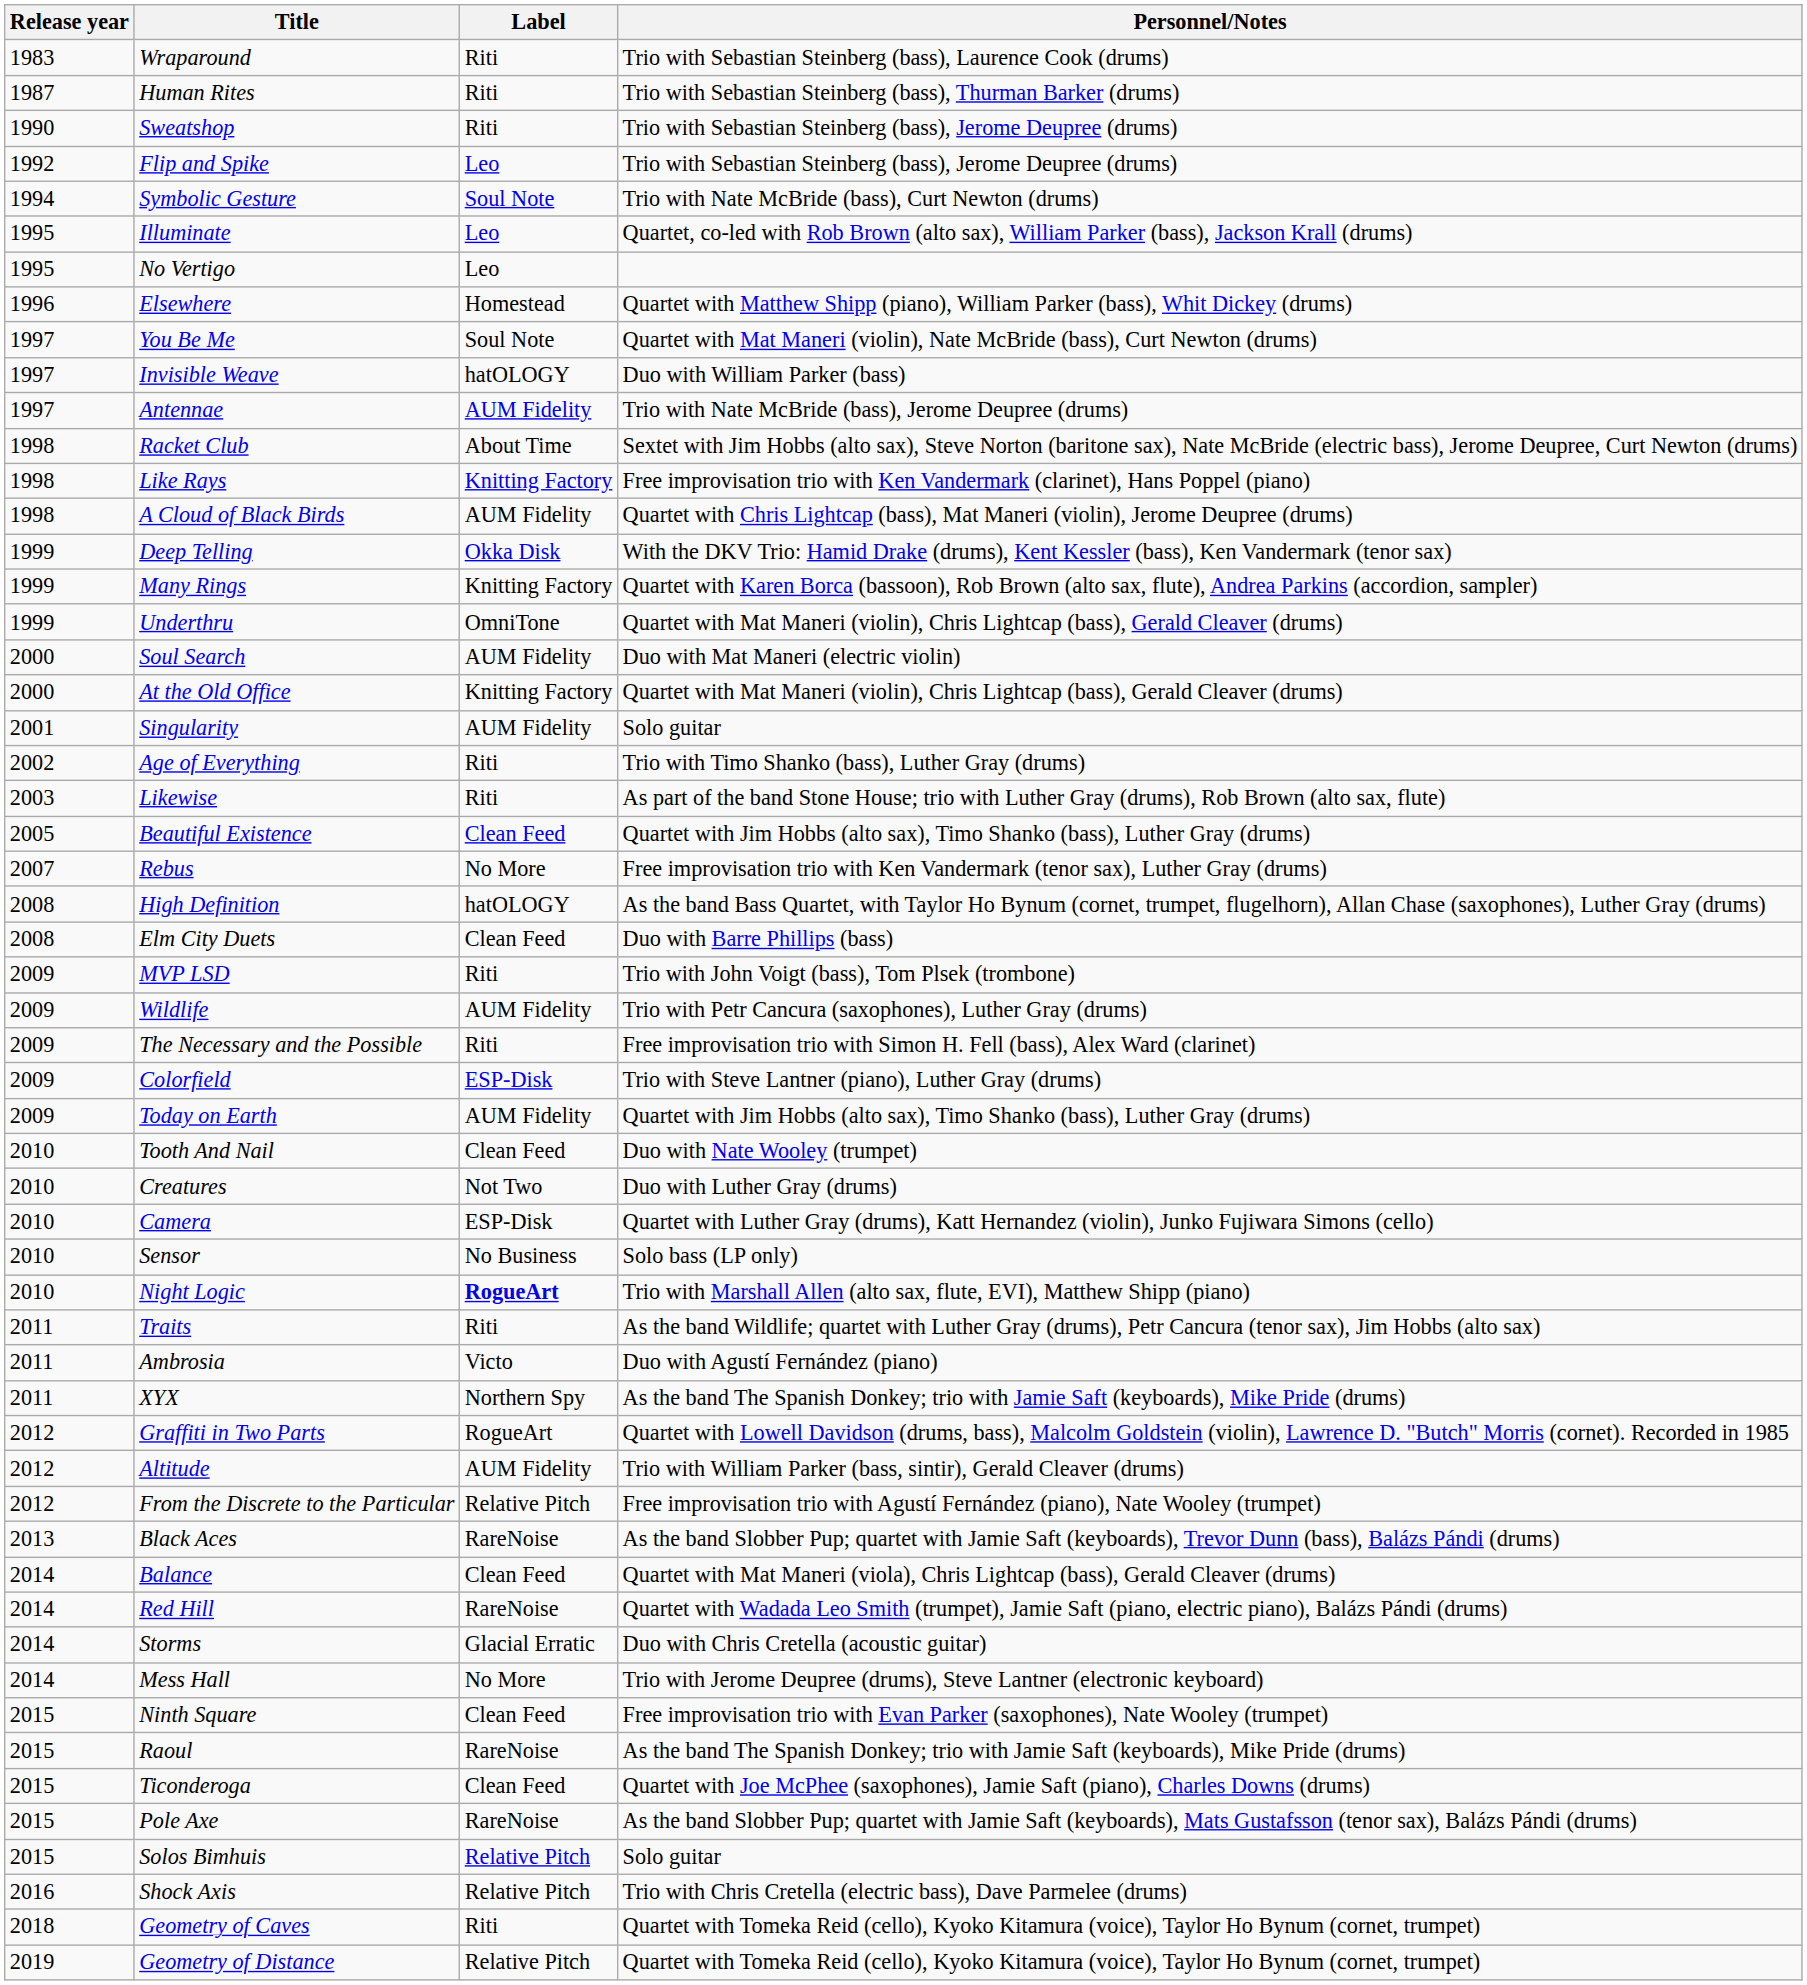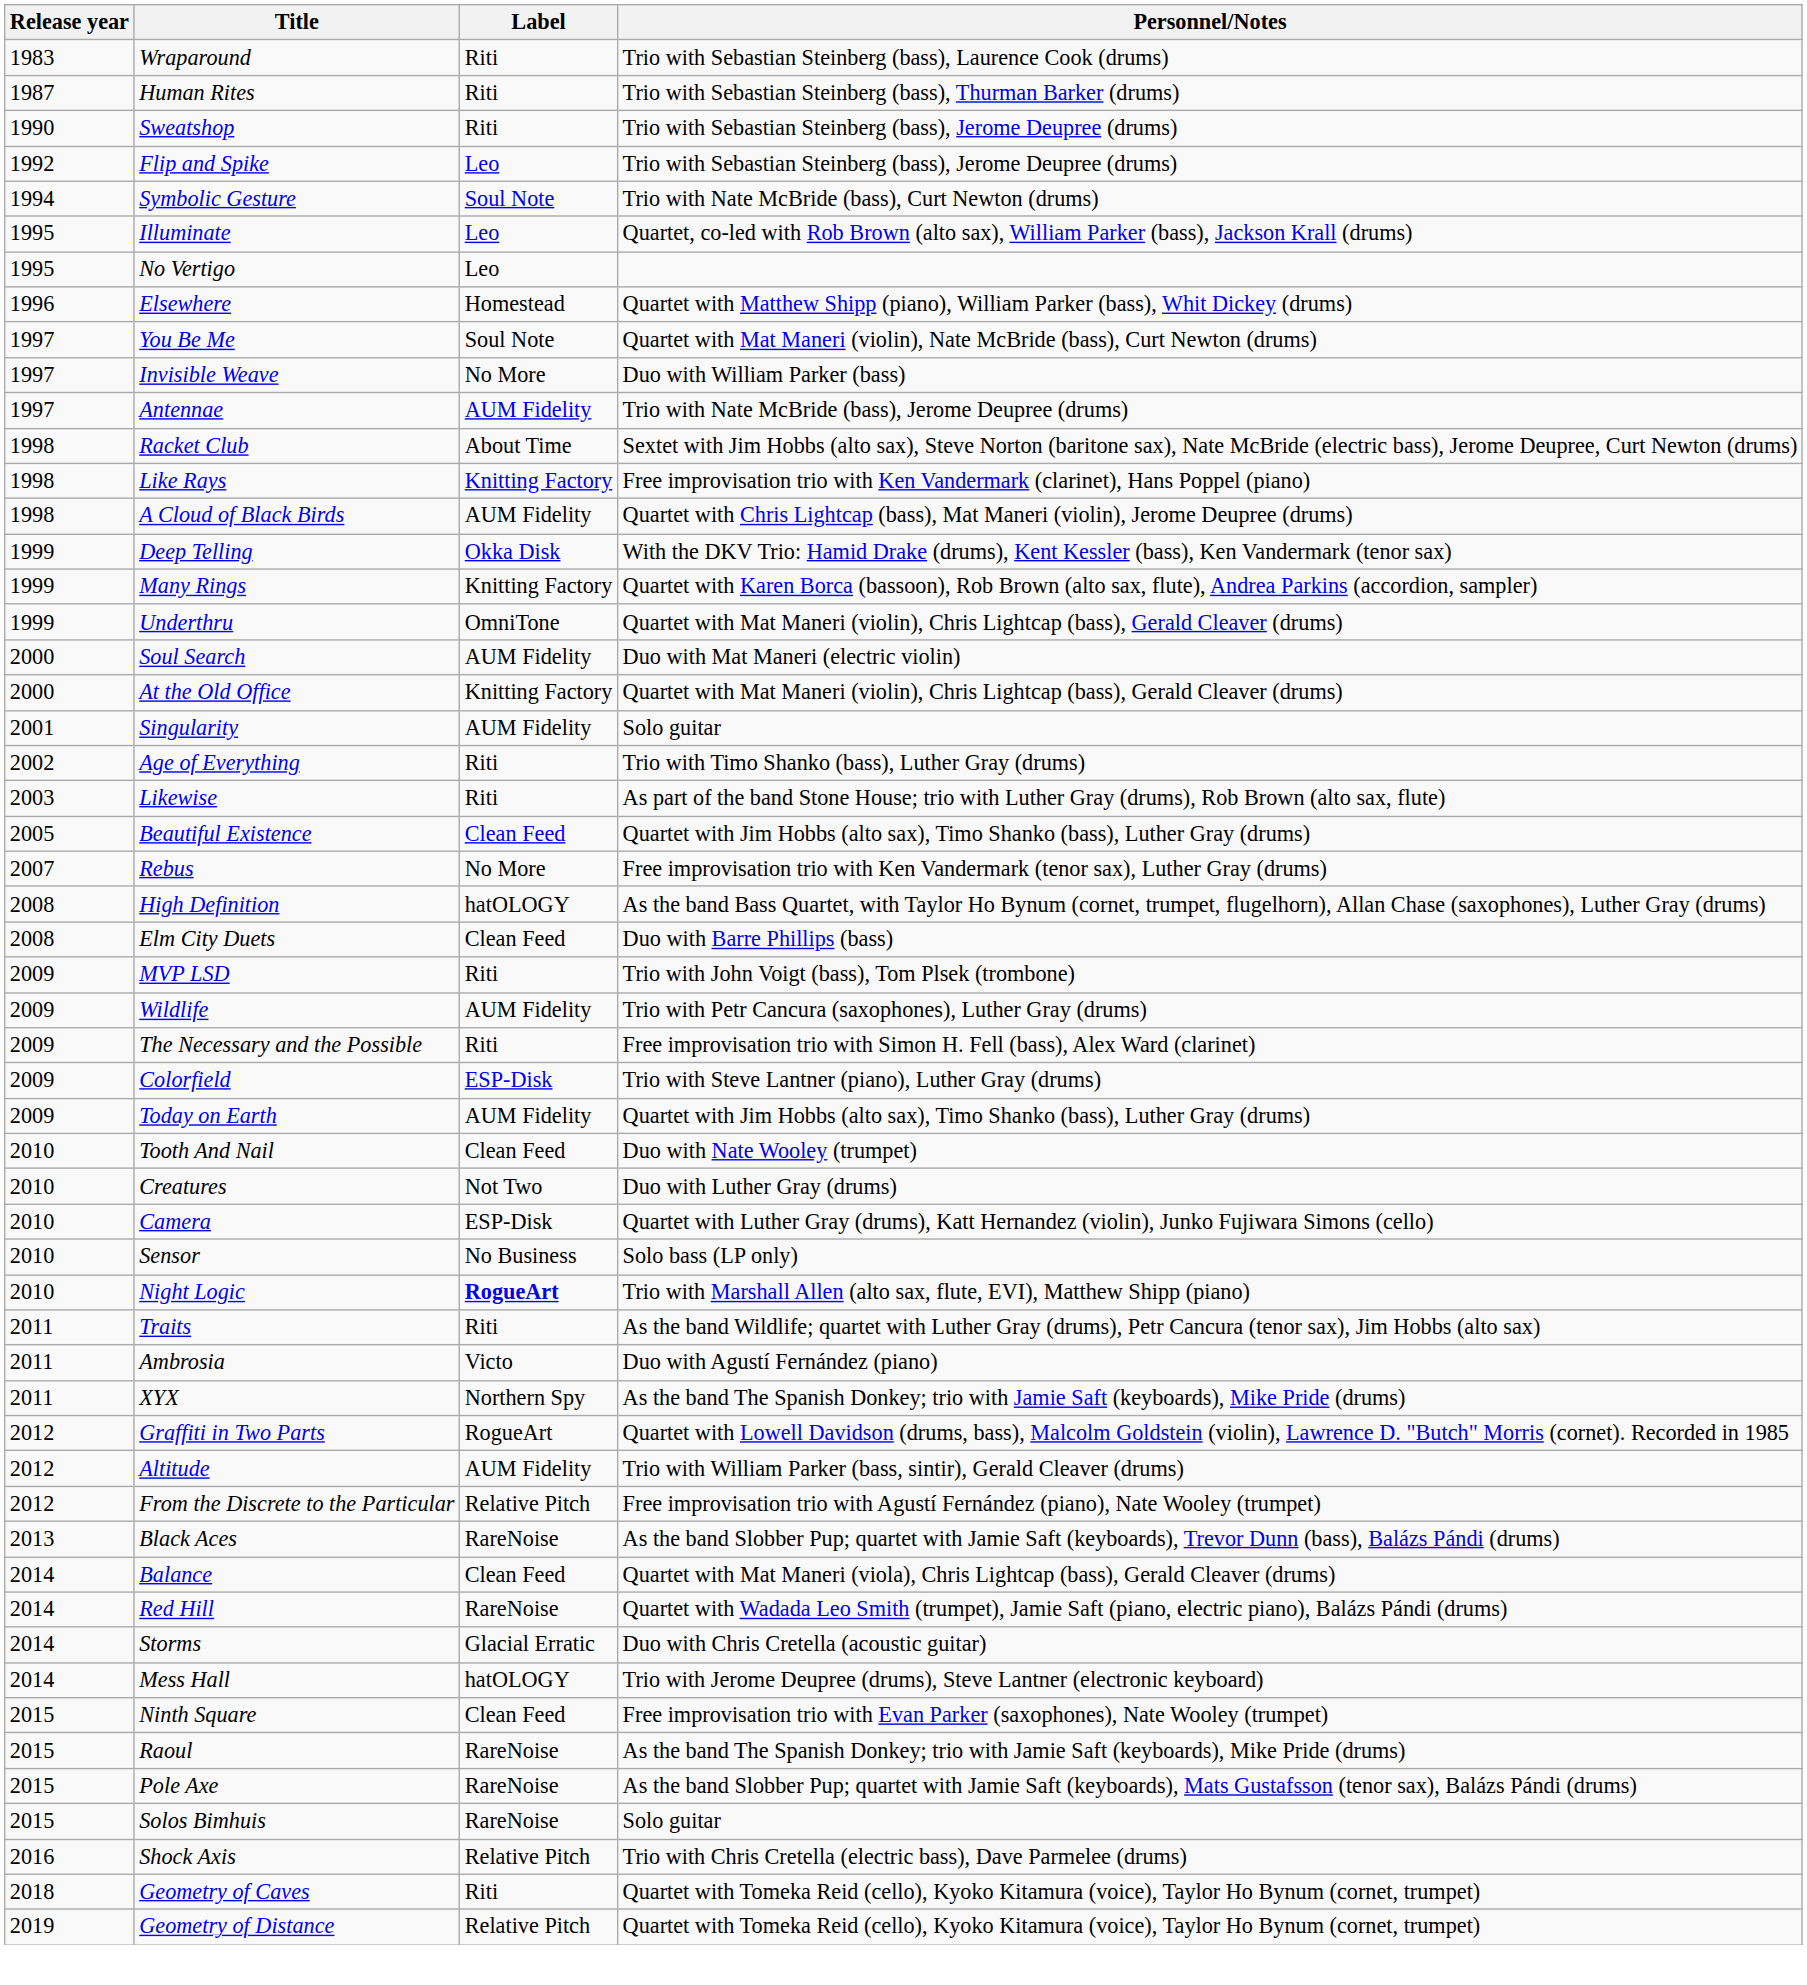 <table class="wikitable sortable">
 <tr>
 <th>Release year</th>
 <th>Title</th>
 <th>Label</th>
 <th>Personnel/Notes</th>
 </tr>
 <tr>
 <td>1983</td>
 <td><em>Wraparound</em></td>
 <td>Riti</td>
 <td>Trio with Sebastian Steinberg (bass), Laurence Cook (drums)</td>
 </tr>
 <tr>
 <td>1987</td>
 <td><em>Human Rites</em></td>
 <td>Riti</td>
 <td>Trio with Sebastian Steinberg (bass), <a href='#'>Thurman Barker</a> (drums)</td>
 </tr>
 <tr>
 <td>1990</td>
 <td><em><a href='#'>Sweatshop</a></em></td>
 <td>Riti</td>
 <td>Trio with Sebastian Steinberg (bass), <a href='#'>Jerome Deupree</a> (drums)</td>
 </tr>
 <tr>
 <td>1992</td>
 <td><em><a href='#'>Flip and Spike</a></em></td>
 <td><a href='#'>Leo</a></td>
 <td>Trio with Sebastian Steinberg (bass), Jerome Deupree (drums)</td>
 </tr>
 <tr>
 <td>1994</td>
 <td><em><a href='#'>Symbolic Gesture</a></em></td>
 <td><a href='#'>Soul Note</a></td>
 <td>Trio with Nate McBride (bass), Curt Newton (drums)</td>
 </tr>
 <tr>
 <td>1995</td>
 <td><em><a href='#'>Illuminate</a></em></td>
 <td><a href='#'>Leo</a></td>
 <td>Quartet, co-led with <a href='#'>Rob Brown</a> (alto sax), <a href='#'>William Parker</a> (bass), <a href='#'>Jackson Krall</a> (drums)</td>
 </tr>
 <tr>
 <td>1995</td>
 <td><em>No Vertigo</em></td>
 <td>Leo</td>
 <td></td>
 </tr>
 <tr>
 <td>1996</td>
 <td><em><a href='#'>Elsewhere</a></em></td>
 <td>Homestead</td>
 <td>Quartet with <a href='#'>Matthew Shipp</a> (piano), William Parker (bass), <a href='#'>Whit Dickey</a> (drums)</td>
 </tr>
 <tr>
 <td>1997</td>
 <td><em><a href='#'>You Be Me</a></em></td>
 <td>Soul Note</td>
 <td>Quartet with <a href='#'>Mat Maneri</a> (violin), Nate McBride (bass), Curt Newton (drums)</td>
 </tr>
 <tr>
 <td>1997</td>
 <td><em><a href='#'>Invisible Weave</a></em></td>
-<td>hatOLOGY</td>
+<td>No More</td>
 <td>Duo with William Parker (bass)</td>
 </tr>
 <tr>
 <td>1997</td>
 <td><em><a href='#'>Antennae</a></em></td>
 <td><a href='#'>AUM Fidelity</a></td>
 <td>Trio with Nate McBride (bass), Jerome Deupree (drums)</td>
 </tr>
 <tr>
 <td>1998</td>
 <td><em><a href='#'>Racket Club</a></em></td>
 <td>About Time</td>
 <td>Sextet with Jim Hobbs (alto sax), Steve Norton (baritone sax), Nate McBride (electric bass), Jerome Deupree, Curt Newton (drums)</td>
 </tr>
 <tr>
 <td>1998</td>
 <td><em><a href='#'>Like Rays</a></em></td>
 <td><a href='#'>Knitting Factory</a></td>
 <td>Free improvisation trio with <a href='#'>Ken Vandermark</a> (clarinet), Hans Poppel (piano)</td>
 </tr>
 <tr>
 <td>1998</td>
 <td><em><a href='#'>A Cloud of Black Birds</a></em></td>
 <td>AUM Fidelity</td>
 <td>Quartet with <a href='#'>Chris Lightcap</a> (bass), Mat Maneri (violin), Jerome Deupree (drums)</td>
 </tr>
 <tr>
 <td>1999</td>
 <td><em><a href='#'>Deep Telling</a></em></td>
 <td><a href='#'>Okka Disk</a></td>
 <td>With the DKV Trio: <a href='#'>Hamid Drake</a> (drums), <a href='#'>Kent Kessler</a> (bass), Ken Vandermark (tenor sax)</td>
 </tr>
 <tr>
 <td>1999</td>
 <td><em><a href='#'>Many Rings</a></em></td>
 <td>Knitting Factory</td>
 <td>Quartet with <a href='#'>Karen Borca</a> (bassoon), Rob Brown (alto sax, flute), <a href='#'>Andrea Parkins</a> (accordion, sampler)</td>
 </tr>
 <tr>
 <td>1999</td>
 <td><em><a href='#'>Underthru</a></em></td>
 <td>OmniTone</td>
 <td>Quartet with Mat Maneri (violin), Chris Lightcap (bass), <a href='#'>Gerald Cleaver</a> (drums)</td>
 </tr>
 <tr>
 <td>2000</td>
 <td><em><a href='#'>Soul Search</a></em></td>
 <td>AUM Fidelity</td>
 <td>Duo with Mat Maneri (electric violin)</td>
 </tr>
 <tr>
 <td>2000</td>
 <td><em><a href='#'>At the Old Office</a></em></td>
 <td>Knitting Factory</td>
 <td>Quartet with Mat Maneri (violin), Chris Lightcap (bass), Gerald Cleaver (drums)</td>
 </tr>
 <tr>
 <td>2001</td>
 <td><em><a href='#'>Singularity</a></em></td>
 <td>AUM Fidelity</td>
 <td>Solo guitar</td>
 </tr>
 <tr>
 <td>2002</td>
 <td><em><a href='#'>Age of Everything</a></em></td>
 <td>Riti</td>
 <td>Trio with Timo Shanko (bass), Luther Gray (drums)</td>
 </tr>
 <tr>
 <td>2003</td>
 <td><em><a href='#'>Likewise</a></em></td>
 <td>Riti</td>
 <td>As part of the band Stone House; trio with Luther Gray (drums), Rob Brown (alto sax, flute)</td>
 </tr>
 <tr>
 <td>2005</td>
 <td><em><a href='#'>Beautiful Existence</a></em></td>
 <td><a href='#'>Clean Feed</a></td>
 <td>Quartet with Jim Hobbs (alto sax), Timo Shanko (bass), Luther Gray (drums)</td>
 </tr>
 <tr>
 <td>2007</td>
 <td><em><a href='#'>Rebus</a></em></td>
 <td>No More</td>
 <td>Free improvisation trio with Ken Vandermark (tenor sax), Luther Gray (drums)</td>
 </tr>
 <tr>
 <td>2008</td>
 <td><em><a href='#'>High Definition</a></em></td>
 <td>hatOLOGY</td>
 <td>As the band Bass Quartet, with Taylor Ho Bynum (cornet, trumpet, flugelhorn), Allan Chase (saxophones), Luther Gray (drums)</td>
 </tr>
 <tr>
 <td>2008</td>
 <td><em>Elm City Duets</em></td>
 <td>Clean Feed</td>
 <td>Duo with <a href='#'>Barre Phillips</a> (bass)</td>
 </tr>
 <tr>
 <td>2009</td>
 <td><em><a href='#'>MVP LSD</a></em></td>
 <td>Riti</td>
 <td>Trio with John Voigt (bass), Tom Plsek (trombone)</td>
 </tr>
 <tr>
 <td>2009</td>
 <td><em><a href='#'>Wildlife</a></em></td>
 <td>AUM Fidelity</td>
 <td>Trio with Petr Cancura (saxophones), Luther Gray (drums)</td>
 </tr>
 <tr>
 <td>2009</td>
 <td><em>The Necessary and the Possible</em></td>
 <td>Riti</td>
 <td>Free improvisation trio with Simon H. Fell (bass), Alex Ward (clarinet)</td>
 </tr>
 <tr>
 <td>2009</td>
 <td><em><a href='#'>Colorfield</a></em></td>
 <td><a href='#'>ESP-Disk</a></td>
 <td>Trio with Steve Lantner (piano), Luther Gray (drums)</td>
 </tr>
 <tr>
 <td>2009</td>
 <td><em><a href='#'>Today on Earth</a></em></td>
 <td>AUM Fidelity</td>
 <td>Quartet with Jim Hobbs (alto sax), Timo Shanko (bass), Luther Gray (drums)</td>
 </tr>
 <tr>
 <td>2010</td>
 <td><em>Tooth And Nail</em></td>
 <td>Clean Feed</td>
 <td>Duo with <a href='#'>Nate Wooley</a> (trumpet)</td>
 </tr>
 <tr>
 <td>2010</td>
 <td><em>Creatures</em></td>
 <td>Not Two</td>
 <td>Duo with Luther Gray (drums)</td>
 </tr>
 <tr>
 <td>2010</td>
 <td><em><a href='#'>Camera</a></em></td>
 <td>ESP-Disk</td>
 <td>Quartet with Luther Gray (drums), Katt Hernandez (violin), Junko Fujiwara Simons (cello)</td>
 </tr>
 <tr>
 <td>2010</td>
 <td><em>Sensor</em></td>
 <td>No Business</td>
 <td>Solo bass (LP only)</td>
 </tr>
 <tr>
 <td>2010</td>
 <td><em><a href='#'>Night Logic</a></em></td>
 <td><strong><a href='#'>RogueArt</a></strong></td>
 <td>Trio with <a href='#'>Marshall Allen</a> (alto sax, flute, EVI), Matthew Shipp (piano)</td>
 </tr>
 <tr>
 <td>2011</td>
 <td><em><a href='#'>Traits</a></em></td>
 <td>Riti</td>
 <td>As the band Wildlife; quartet with Luther Gray (drums), Petr Cancura (tenor sax), Jim Hobbs (alto sax)</td>
 </tr>
 <tr>
 <td>2011</td>
 <td><em>Ambrosia</em></td>
 <td>Victo</td>
 <td>Duo with Agustí Fernández (piano)</td>
 </tr>
 <tr>
 <td>2011</td>
 <td><em>XYX</em></td>
 <td>Northern Spy</td>
 <td>As the band The Spanish Donkey; trio with <a href='#'>Jamie Saft</a> (keyboards), <a href='#'>Mike Pride</a> (drums)</td>
 </tr>
 <tr>
 <td>2012</td>
 <td><em><a href='#'>Graffiti in Two Parts</a></em></td>
 <td>RogueArt</td>
 <td>Quartet with <a href='#'>Lowell Davidson</a> (drums, bass), <a href='#'>Malcolm Goldstein</a> (violin), <a href='#'>Lawrence D. "Butch" Morris</a> (cornet). Recorded in 1985</td>
 </tr>
 <tr>
 <td>2012</td>
 <td><em><a href='#'>Altitude</a></em></td>
 <td>AUM Fidelity</td>
 <td>Trio with William Parker (bass, sintir), Gerald Cleaver (drums)</td>
 </tr>
 <tr>
 <td>2012</td>
 <td><em>From the Discrete to the Particular</em></td>
 <td>Relative Pitch</td>
 <td>Free improvisation trio with Agustí Fernández (piano), Nate Wooley (trumpet)</td>
 </tr>
 <tr>
 <td>2013</td>
 <td><em>Black Aces</em></td>
 <td>RareNoise</td>
 <td>As the band Slobber Pup; quartet with Jamie Saft (keyboards), <a href='#'>Trevor Dunn</a> (bass), <a href='#'>Balázs Pándi</a> (drums)</td>
 </tr>
 <tr>
 <td>2014</td>
 <td><em><a href='#'>Balance</a></em></td>
 <td>Clean Feed</td>
 <td>Quartet with Mat Maneri (viola), Chris Lightcap (bass), Gerald Cleaver (drums)</td>
 </tr>
 <tr>
 <td>2014</td>
 <td><em><a href='#'>Red Hill</a></em></td>
 <td>RareNoise</td>
 <td>Quartet with <a href='#'>Wadada Leo Smith</a> (trumpet), Jamie Saft (piano, electric piano), Balázs Pándi (drums)</td>
 </tr>
 <tr>
 <td>2014</td>
 <td><em>Storms</em></td>
 <td>Glacial Erratic</td>
 <td>Duo with Chris Cretella (acoustic guitar)</td>
 </tr>
 <tr>
 <td>2014</td>
 <td><em>Mess Hall</em></td>
-<td>No More</td>
+<td>hatOLOGY</td>
 <td>Trio with Jerome Deupree (drums), Steve Lantner (electronic keyboard)</td>
 </tr>
 <tr>
 <td>2015</td>
 <td><em>Ninth Square</em></td>
 <td>Clean Feed</td>
 <td>Free improvisation trio with <a href='#'>Evan Parker</a> (saxophones), Nate Wooley (trumpet)</td>
 </tr>
 <tr>
 <td>2015</td>
 <td><em>Raoul</em></td>
 <td>RareNoise</td>
 <td>As the band The Spanish Donkey; trio with Jamie Saft (keyboards), Mike Pride (drums)</td>
 </tr>
 <tr>
 <td>2015</td>
-<td><em>Ticonderoga</em></td>
-<td>Clean Feed</td>
-<td>Quartet with <a href='#'>Joe McPhee</a> (saxophones), Jamie Saft (piano), <a href='#'>Charles Downs</a> (drums)</td>
-</tr>
-<tr>
-<td>2015</td>
 <td><em>Pole Axe</em></td>
 <td>RareNoise</td>
 <td>As the band Slobber Pup; quartet with Jamie Saft (keyboards), <a href='#'>Mats Gustafsson</a> (tenor sax), Balázs Pándi (drums)</td>
 </tr>
 <tr>
 <td>2015</td>
 <td><em>Solos Bimhuis</em></td>
-<td><a href='#'>Relative Pitch</a></td>
+<td>RareNoise</td>
 <td>Solo guitar</td>
 </tr>
 <tr>
 <td>2016</td>
 <td><em>Shock Axis</em></td>
 <td>Relative Pitch</td>
 <td>Trio with Chris Cretella (electric bass), Dave Parmelee (drums)</td>
 </tr>
 <tr>
 <td>2018</td>
 <td><em><a href='#'>Geometry of Caves</a></em></td>
 <td>Riti</td>
 <td>Quartet with Tomeka Reid (cello), Kyoko Kitamura (voice), Taylor Ho Bynum (cornet, trumpet)</td>
 </tr>
 <tr>
 <td>2019</td>
 <td><em><a href='#'>Geometry of Distance</a></em></td>
 <td>Relative Pitch</td>
 <td>Quartet with Tomeka Reid (cello), Kyoko Kitamura (voice), Taylor Ho Bynum (cornet, trumpet)</td>
 </tr>
 </table>
